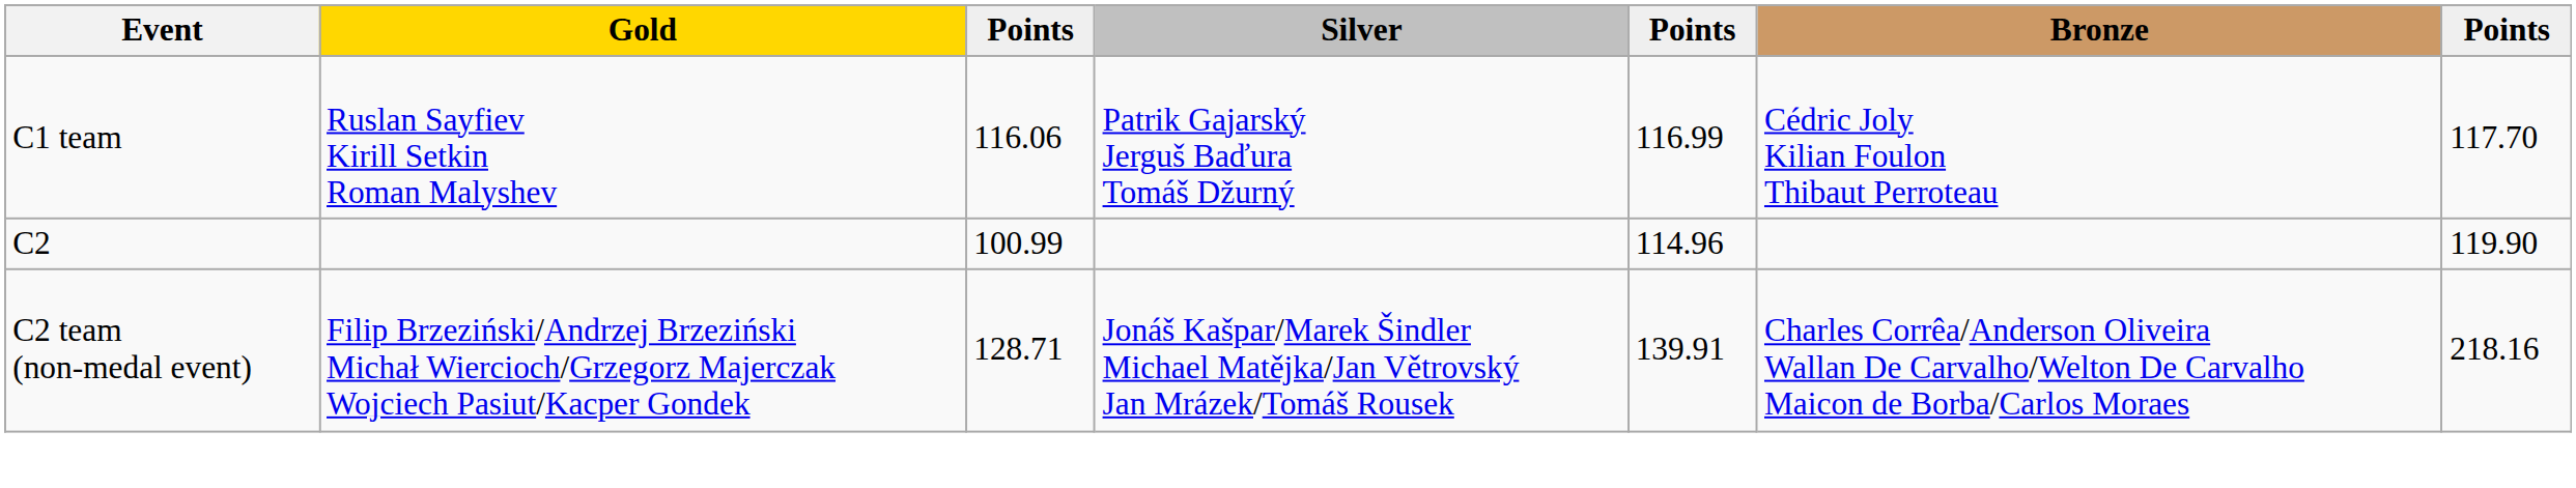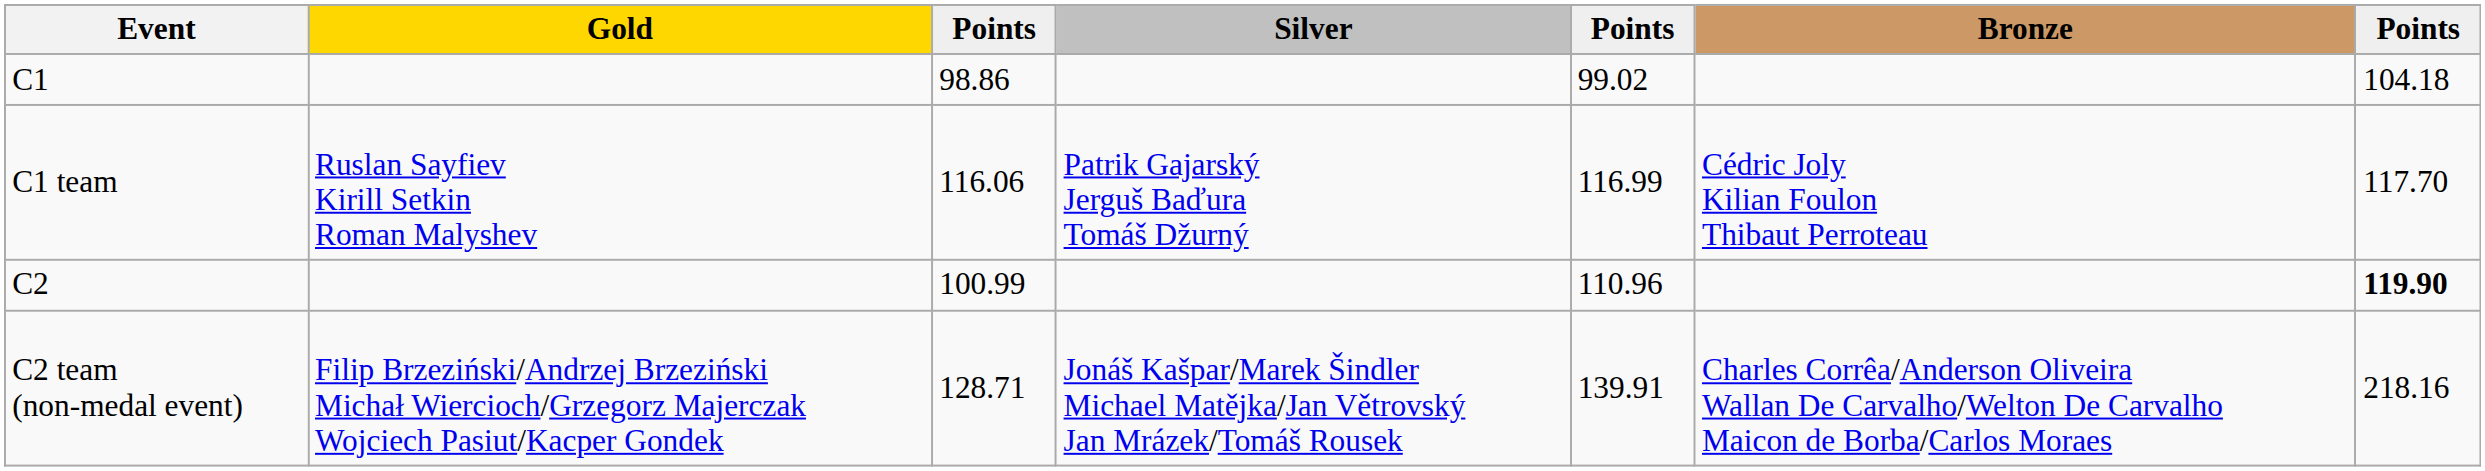 <table class="wikitable" width=100%>
 <tr>
 <th>Event</th>
 <td align=center bgcolor="gold"><strong>Gold</strong></td>
 <td align=center bgcolor="EFEFEF"><strong>Points</strong></td>
 <td align=center bgcolor="silver"><strong>Silver</strong></td>
 <td align=center bgcolor="EFEFEF"><strong>Points</strong></td>
 <td align=center bgcolor="CC9966"><strong>Bronze</strong></td>
 <td align=center bgcolor="EFEFEF"><strong>Points</strong></td>
+</tr>
+<tr>
+<td>C1</td>
+<td></td>
+<td>98.86</td>
+<td></td>
+<td>99.02</td>
+<td></td>
+<td>104.18</td>
 </tr>
 <tr>
 <td>C1 team</td>
 <td><br><a href='#'>Ruslan Sayfiev</a><br><a href='#'>Kirill Setkin</a><br><a href='#'>Roman Malyshev</a></td>
 <td>116.06</td>
 <td><br><a href='#'>Patrik Gajarský</a><br><a href='#'>Jerguš Baďura</a><br><a href='#'>Tomáš Džurný</a></td>
 <td>116.99</td>
 <td><br><a href='#'>Cédric Joly</a><br><a href='#'>Kilian Foulon</a><br><a href='#'>Thibaut Perroteau</a></td>
 <td>117.70</td>
 </tr>
 <tr>
 <td>C2</td>
 <td></td>
 <td>100.99</td>
 <td></td>
-<td>114.96</td>
+<td>110.96</td>
 <td></td>
-<td>119.90</td>
+<td><strong>119.90</strong></td>
 </tr>
 <tr>
 <td>C2 team<br>(non-medal event)</td>
 <td><br><a href='#'>Filip Brzeziński</a>/<a href='#'>Andrzej Brzeziński</a><br><a href='#'>Michał Wiercioch</a>/<a href='#'>Grzegorz Majerczak</a><br><a href='#'>Wojciech Pasiut</a>/<a href='#'>Kacper Gondek</a></td>
 <td>128.71</td>
 <td><br><a href='#'>Jonáš Kašpar</a>/<a href='#'>Marek Šindler</a><br><a href='#'>Michael Matějka</a>/<a href='#'>Jan Větrovský</a><br><a href='#'>Jan Mrázek</a>/<a href='#'>Tomáš Rousek</a></td>
 <td>139.91</td>
 <td><br><a href='#'>Charles Corrêa</a>/<a href='#'>Anderson Oliveira</a><br><a href='#'>Wallan De Carvalho</a>/<a href='#'>Welton De Carvalho</a><br><a href='#'>Maicon de Borba</a>/<a href='#'>Carlos Moraes</a></td>
 <td>218.16</td>
 </tr>
 </table>
